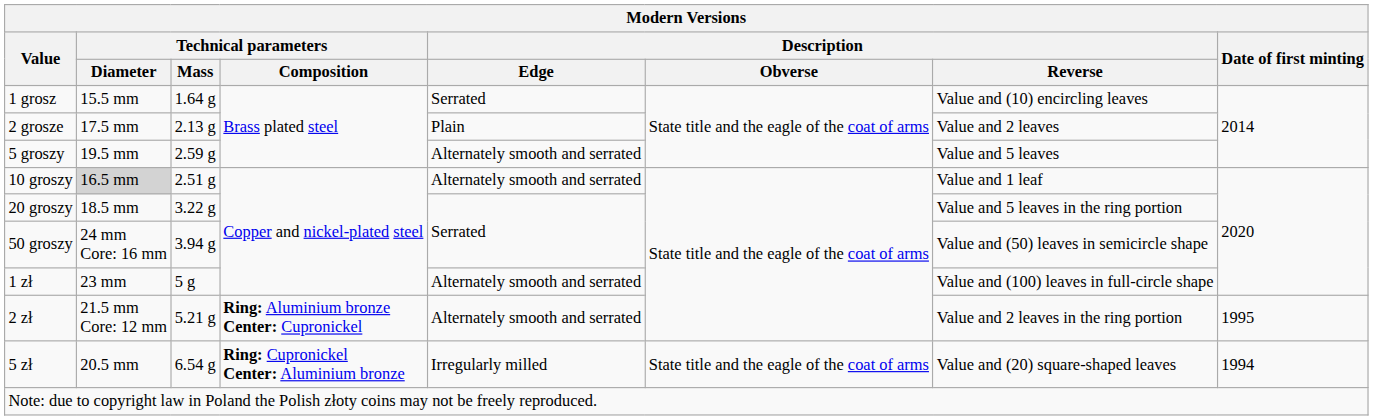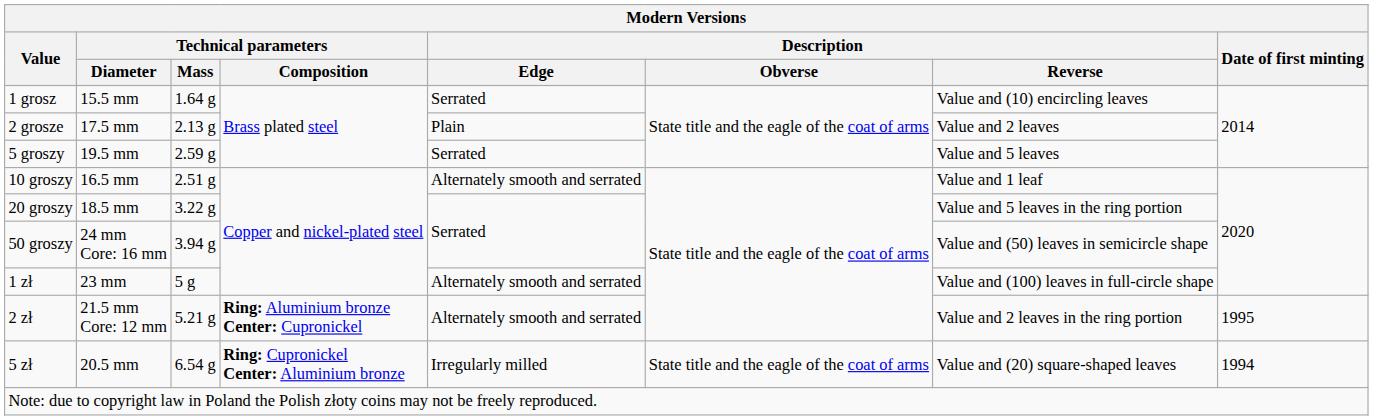 <table class="wikitable" style="font-size: 90%">
 <tr>
 <th colspan="8">Modern Versions </th>
 </tr>
 <tr>
 <th rowspan="2">Value</th>
 <th colspan="3">Technical parameters</th>
 <th colspan="3">Description</th>
 <th rowspan="2">Date of first minting</th>
 </tr>
 <tr>
 <th>Diameter</th>
 <th>Mass</th>
 <th>Composition</th>
 <th>Edge</th>
 <th>Obverse</th>
 <th>Reverse</th>
 </tr>
 <tr>
 <td>1 grosz</td>
 <td>15.5 mm</td>
 <td>1.64 g</td>
 <td rowspan="3"><a href='#'>Brass</a> plated <a href='#'>steel</a></td>
 <td>Serrated</td>
 <td rowspan="3">State title and the eagle of the <a href='#'>coat of arms</a></td>
 <td>Value and (10) encircling leaves</td>
 <td rowspan="3">2014</td>
 </tr>
 <tr>
 <td>2 grosze</td>
 <td>17.5 mm</td>
 <td>2.13 g</td>
 <td>Plain</td>
 <td>Value and 2 leaves</td>
 </tr>
 <tr>
 <td>5 groszy</td>
 <td>19.5 mm</td>
 <td>2.59 g</td>
-<td>Alternately smooth and serrated</td>
+<td>Serrated</td>
 <td>Value and 5 leaves</td>
 </tr>
 <tr>
 <td>10 groszy</td>
-<td style="background: lightgrey;">16.5 mm</td>
+<td>16.5 mm</td>
 <td>2.51 g</td>
 <td rowspan="4"><a href='#'>Copper</a> and <a href='#'>nickel-plated</a> <a href='#'>steel</a></td>
 <td>Alternately smooth and serrated</td>
 <td rowspan="5">State title and the eagle of the <a href='#'>coat of arms</a></td>
 <td>Value and 1 leaf</td>
 <td rowspan="4">2020</td>
 </tr>
 <tr>
 <td>20 groszy</td>
 <td>18.5 mm</td>
 <td>3.22 g</td>
 <td rowspan="2">Serrated</td>
 <td>Value and 5 leaves in the ring portion</td>
 </tr>
 <tr>
 <td>50 groszy</td>
 <td>24 mm<br>Core: 16 mm</td>
 <td>3.94 g</td>
 <td>Value and (50) leaves in semicircle shape</td>
 </tr>
 <tr>
 <td>1 zł</td>
 <td>23 mm</td>
 <td>5 g</td>
 <td>Alternately smooth and serrated</td>
 <td>Value and (100) leaves in full-circle shape</td>
 </tr>
 <tr>
 <td>2 zł</td>
 <td>21.5 mm<br>Core: 12 mm</td>
 <td>5.21 g</td>
 <td><strong>Ring:</strong> <a href='#'>Aluminium bronze</a><br><strong>Center:</strong> <a href='#'>Cupronickel</a></td>
 <td>Alternately smooth and serrated</td>
 <td>Value and 2 leaves in the ring portion</td>
 <td>1995</td>
 </tr>
 <tr>
 <td>5 zł</td>
 <td>20.5 mm</td>
 <td>6.54 g</td>
 <td><strong>Ring:</strong> <a href='#'>Cupronickel</a><br><strong>Center:</strong> <a href='#'>Aluminium bronze</a></td>
 <td>Irregularly milled</td>
 <td>State title and the eagle of the <a href='#'>coat of arms</a></td>
 <td>Value and (20) square-shaped leaves</td>
 <td>1994</td>
 </tr>
 <tr>
 <td colspan="8">Note: due to copyright law in Poland the Polish złoty coins may not be freely reproduced.</td>
 </tr>
 </table>
